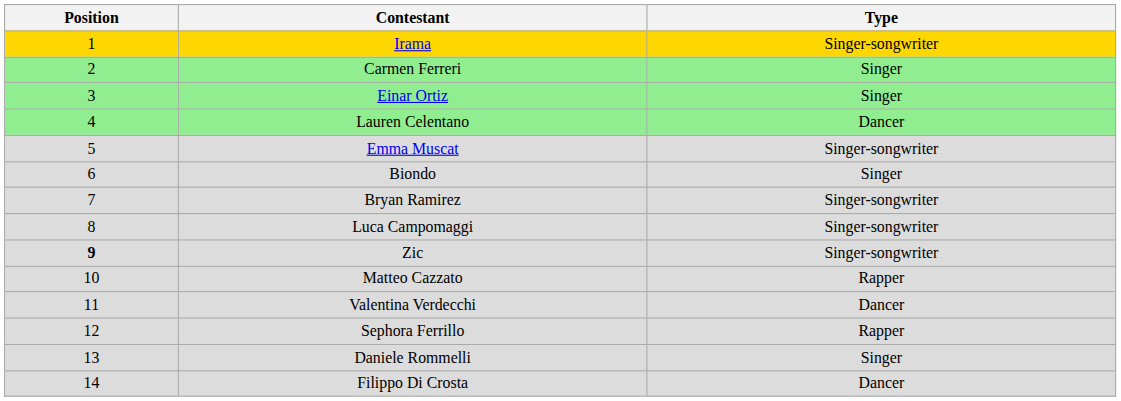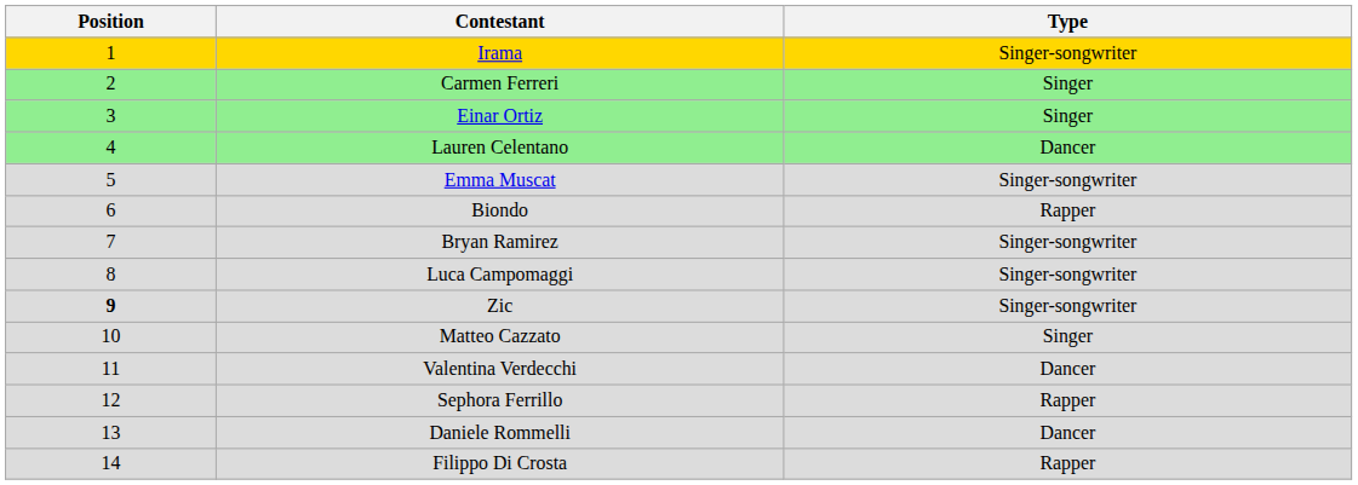 <table class="wikitable" style="text-align:center; font-size:90%; border-collapse:collapse;" width=80%>
 <tr>
 <th width=4%>Position</th>
 <th width="12%" align="center">Contestant</th>
 <th width=12%>Type</th>
 </tr>
 <tr>
 <td style="color:black; background:gold;">1</td>
 <td style="color:black; background:gold;"><a href='#'>Irama</a></td>
 <td style="color:black; background:gold;">Singer-songwriter</td>
 </tr>
 <tr>
 <td style="color:black; background:LightGreen;">2</td>
 <td style="color:black; background:LightGreen;">Carmen Ferreri</td>
 <td style="color:black; background:LightGreen;">Singer</td>
 </tr>
 <tr>
 <td style="color:black; background:LightGreen;">3</td>
 <td style="color:black; background:LightGreen;"><a href='#'>Einar Ortiz</a></td>
 <td style="color:black; background:LightGreen;">Singer</td>
 </tr>
 <tr>
 <td style="color:black; background:LightGreen;">4</td>
 <td style="color:black; background:LightGreen;">Lauren Celentano</td>
 <td style="color:black; background:LightGreen;">Dancer</td>
 </tr>
 <tr>
 <td style="background:#DCDCDC;">5</td>
 <td style="background:#DCDCDC;"><a href='#'>Emma Muscat</a></td>
 <td style="background:#DCDCDC;">Singer-songwriter</td>
 </tr>
 <tr>
 <td style="background:#DCDCDC;">6</td>
 <td style="background:#DCDCDC;">Biondo</td>
-<td style="background:#DCDCDC;">Singer</td>
+<td style="background:#DCDCDC;">Rapper</td>
 </tr>
 <tr>
 <td style="background:#DCDCDC;">7</td>
 <td style="background:#DCDCDC;">Bryan Ramirez</td>
 <td style="background:#DCDCDC;">Singer-songwriter</td>
 </tr>
 <tr>
 <td style="background:#DCDCDC;">8</td>
 <td style="background:#DCDCDC;">Luca Campomaggi</td>
 <td style="background:#DCDCDC;">Singer-songwriter</td>
 </tr>
 <tr>
 <td style="background:#DCDCDC;"><strong>9</strong></td>
 <td style="background:#DCDCDC;">Zic</td>
 <td style="background:#DCDCDC;">Singer-songwriter</td>
 </tr>
 <tr>
 <td style="background:#DCDCDC;">10</td>
 <td style="background:#DCDCDC;">Matteo Cazzato</td>
-<td style="background:#DCDCDC;">Rapper</td>
+<td style="background:#DCDCDC;">Singer</td>
 </tr>
 <tr>
 <td style="background:#DCDCDC;">11</td>
 <td style="background:#DCDCDC;">Valentina Verdecchi</td>
 <td style="background:#DCDCDC;">Dancer</td>
 </tr>
 <tr>
 <td style="background:#DCDCDC;">12</td>
 <td style="background:#DCDCDC;">Sephora Ferrillo</td>
 <td style="background:#DCDCDC;">Rapper</td>
 </tr>
 <tr>
 <td style="background:#DCDCDC;">13</td>
 <td style="background:#DCDCDC;">Daniele Rommelli</td>
-<td style="background:#DCDCDC;">Singer</td>
+<td style="background:#DCDCDC;">Dancer</td>
 </tr>
 <tr>
 <td style="background:#DCDCDC;">14</td>
 <td style="background:#DCDCDC;">Filippo Di Crosta</td>
-<td style="background:#DCDCDC;">Dancer</td>
+<td style="background:#DCDCDC;">Rapper</td>
 </tr>
 </table>
